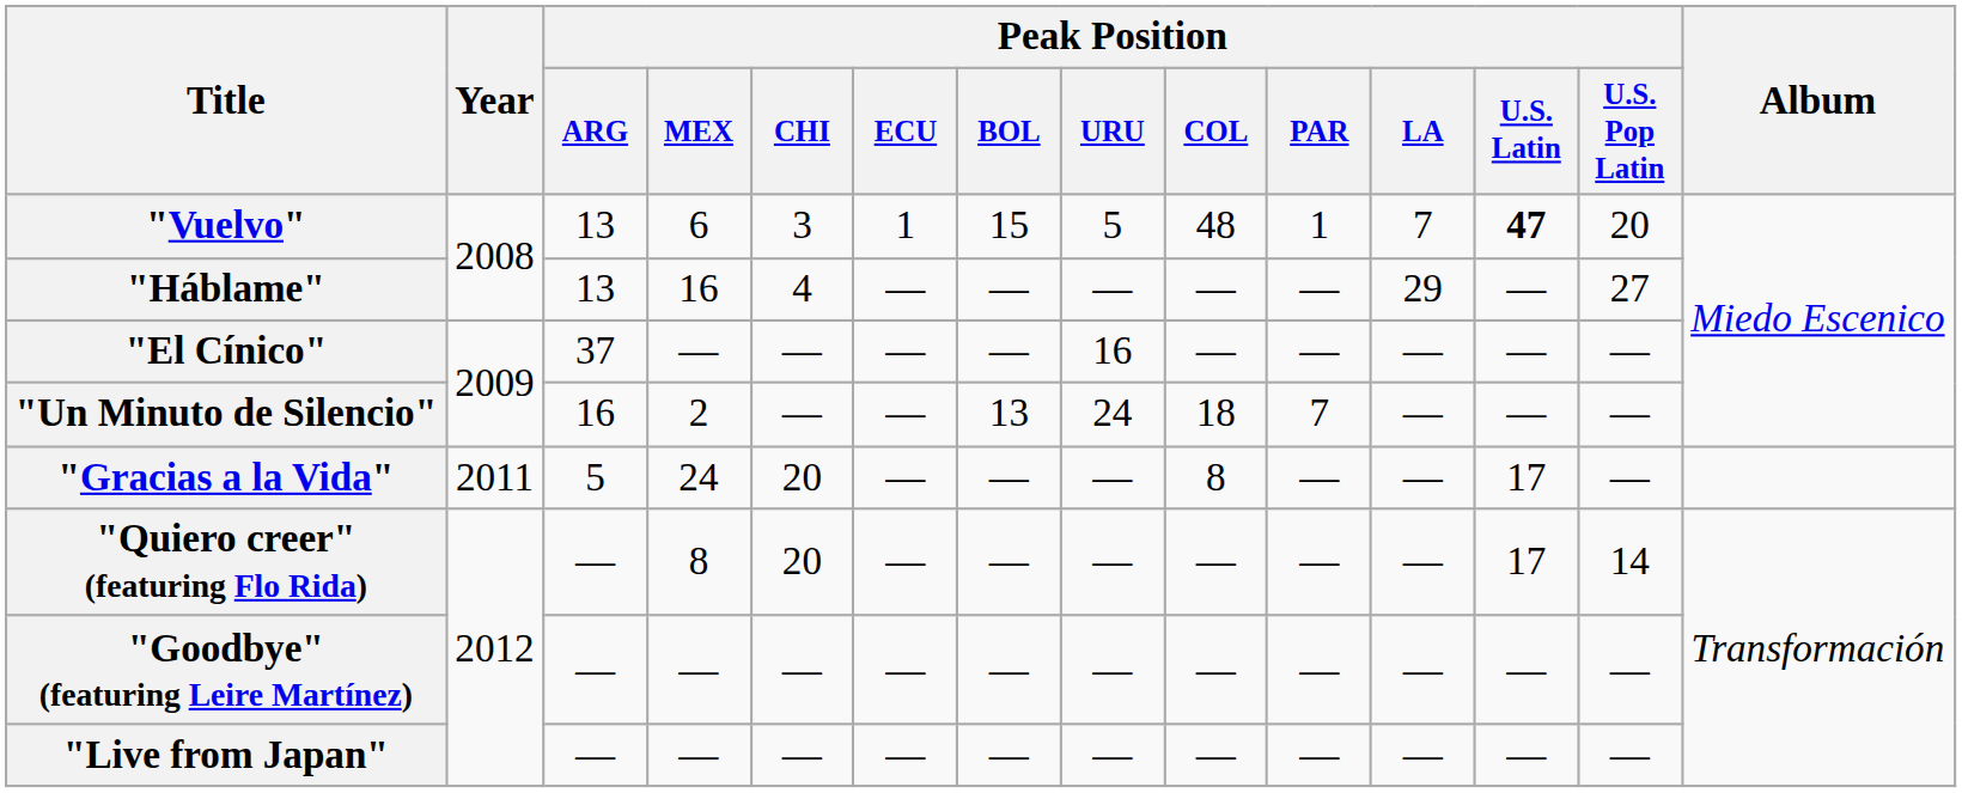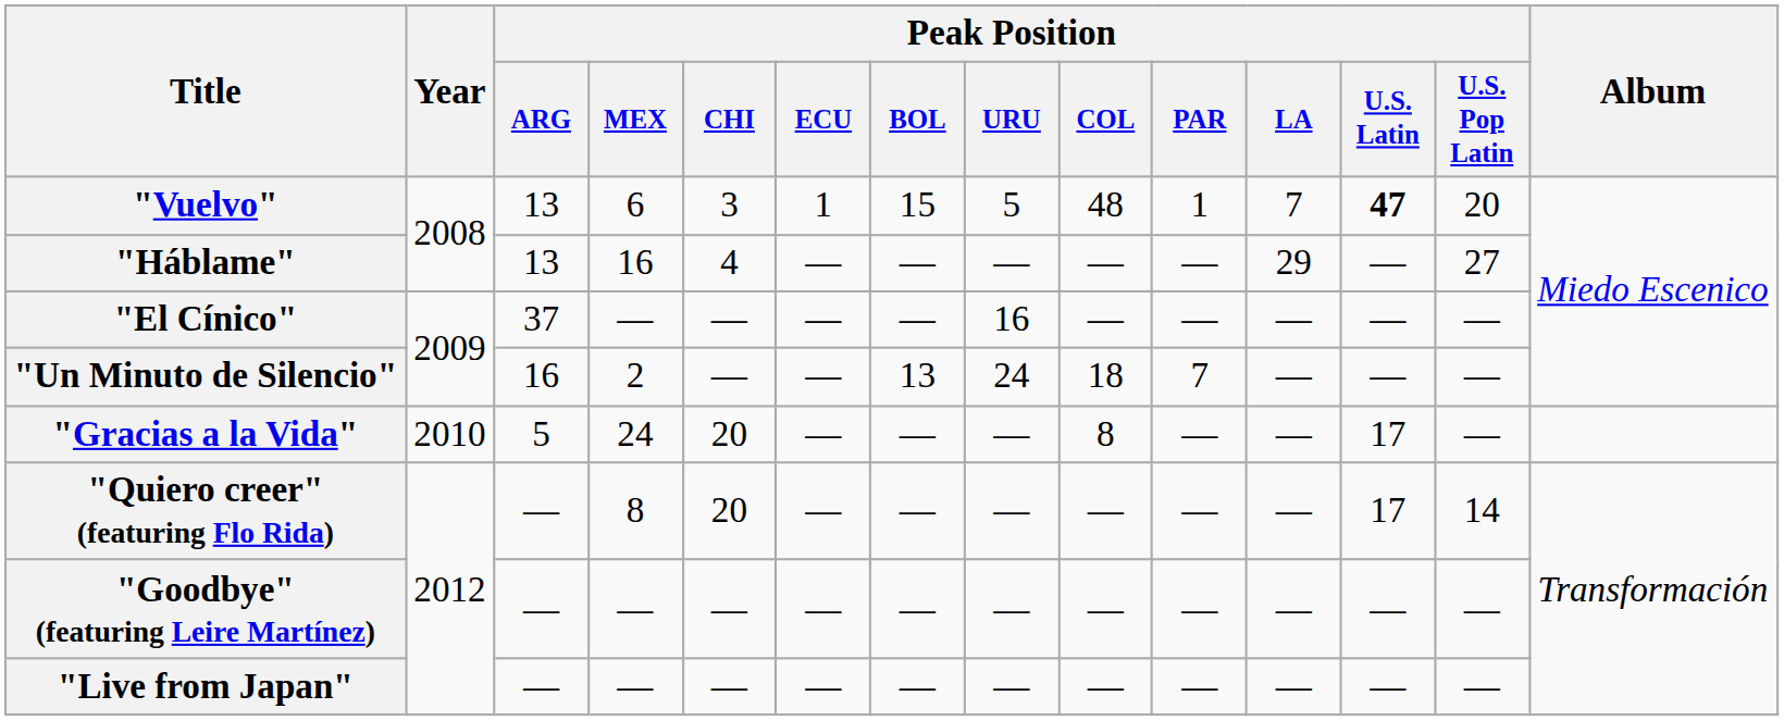 <table class="wikitable plainrowheaders" style="text-align:center;" border="1">
 <tr>
 <th rowspan="2">Title</th>
 <th rowspan="2">Year</th>
 <th colspan="11">Peak Position</th>
 <th rowspan="2">Album</th>
 </tr>
 <tr>
 <th style="width:3em;font-size:75%"><a href='#'>ARG</a></th>
 <th style="width:3em;font-size:75%"><a href='#'>MEX</a></th>
 <th style="width:3em;font-size:75%"><a href='#'>CHI</a></th>
 <th style="width:3em;font-size:75%"><a href='#'>ECU</a></th>
 <th style="width:3em;font-size:75%"><a href='#'>BOL</a></th>
 <th style="width:3em;font-size:75%"><a href='#'>URU</a></th>
 <th style="width:3em;font-size:75%"><a href='#'>COL</a></th>
 <th style="width:3em;font-size:75%"><a href='#'>PAR</a></th>
 <th style="width:3em;font-size:75%"><a href='#'>LA</a></th>
 <th style="width:3em;font-size:75%"><a href='#'>U.S. Latin</a></th>
 <th style="width:3em;font-size:75%"><a href='#'>U.S. Pop Latin</a></th>
 </tr>
 <tr>
 <th scope="row">"<a href='#'>Vuelvo</a>"</th>
 <td rowspan="2">2008</td>
 <td>13</td>
 <td>6</td>
 <td>3</td>
 <td>1</td>
 <td>15</td>
 <td>5</td>
 <td>48</td>
 <td>1</td>
 <td>7</td>
 <td><strong>47</strong></td>
 <td>20</td>
 <td rowspan="4"><em><a href='#'>Miedo Escenico</a></em></td>
 </tr>
 <tr>
 <th scope="row">"Háblame"</th>
 <td>13</td>
 <td>16</td>
 <td>4</td>
 <td>—</td>
 <td>—</td>
 <td>—</td>
 <td>—</td>
 <td>—</td>
 <td>29</td>
 <td>—</td>
 <td>27</td>
 </tr>
 <tr>
 <th scope="row">"El Cínico"</th>
 <td rowspan="2">2009</td>
 <td>37</td>
 <td>—</td>
 <td>—</td>
 <td>—</td>
 <td>—</td>
 <td>16</td>
 <td>—</td>
 <td>—</td>
 <td>—</td>
 <td>—</td>
 <td>—</td>
 </tr>
 <tr>
 <th scope="row">"Un Minuto de Silencio"</th>
 <td>16</td>
 <td>2</td>
 <td>—</td>
 <td>—</td>
 <td>13</td>
 <td>24</td>
 <td>18</td>
 <td>7</td>
 <td>—</td>
 <td>—</td>
 <td>—</td>
 </tr>
 <tr>
 <th scope="row">"<a href='#'>Gracias a la Vida</a>"</th>
-<td>2011</td>
+<td>2010</td>
 <td>5</td>
 <td>24</td>
 <td>20</td>
 <td>—</td>
 <td>—</td>
 <td>—</td>
 <td>8</td>
 <td>—</td>
 <td>—</td>
 <td>17</td>
 <td>—</td>
 <td></td>
 </tr>
 <tr>
 <th scope="row">"Quiero creer"<br><small>(featuring <a href='#'>Flo Rida</a>)</small></th>
 <td rowspan="3">2012</td>
 <td>—</td>
 <td>8</td>
 <td>20</td>
 <td>—</td>
 <td>—</td>
 <td>—</td>
 <td>—</td>
 <td>—</td>
 <td>—</td>
 <td>17</td>
 <td>14</td>
 <td rowspan="3"><em>Transformación</em></td>
 </tr>
 <tr>
 <th scope="row">"Goodbye"<br><small>(featuring <a href='#'>Leire Martínez</a>)</small></th>
 <td>—</td>
 <td>—</td>
 <td>—</td>
 <td>—</td>
 <td>—</td>
 <td>—</td>
 <td>—</td>
 <td>—</td>
 <td>—</td>
 <td>—</td>
 <td>—</td>
 </tr>
 <tr>
 <th scope="row">"Live from Japan"</th>
 <td>—</td>
 <td>—</td>
 <td>—</td>
 <td>—</td>
 <td>—</td>
 <td>—</td>
 <td>—</td>
 <td>—</td>
 <td>—</td>
 <td>—</td>
 <td>—</td>
 </tr>
 </table>
